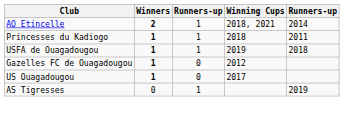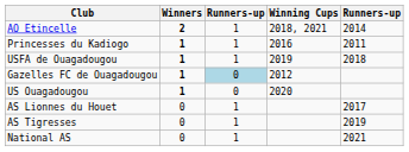 <table class="wikitable">
 <tr>
 <th>Club</th>
 <th>Winners</th>
 <th>Runners-up</th>
 <th>Winning Cups</th>
 <th>Runners-up</th>
 </tr>
 <tr>
 <td><a href='#'>AO Etincelle</a></td>
 <td align=center><strong>2</strong></td>
 <td align=center>1</td>
 <td>2018, 2021</td>
 <td>2014</td>
 </tr>
 <tr>
 <td>Princesses du Kadiogo</td>
 <td align=center><strong>1</strong></td>
 <td align=center>1</td>
-<td>2018</td>
+<td>2016</td>
 <td>2011</td>
 </tr>
 <tr>
 <td>USFA de Ouagadougou</td>
 <td align=center><strong>1</strong></td>
 <td align=center>1</td>
 <td>2019</td>
 <td>2018</td>
 </tr>
 <tr>
 <td>Gazelles FC de Ouagadougou</td>
 <td align=center><strong>1</strong></td>
-<td align=center>0</td>
+<td align=center style="background: lightblue;">0</td>
 <td>2012</td>
 <td></td>
 </tr>
 <tr>
 <td>US Ouagadougou</td>
 <td align=center><strong>1</strong></td>
 <td align=center>0</td>
+<td>2020</td>
+<td></td>
+</tr>
+<tr>
+<td>AS Lionnes du Houet</td>
+<td align=center>0</td>
+<td align=center>1</td>
+<td></td>
 <td>2017</td>
-<td></td>
 </tr>
 <tr>
 <td>AS Tigresses</td>
 <td align=center>0</td>
 <td align=center>1</td>
 <td></td>
 <td>2019</td>
 </tr>
+<tr>
+<td>National AS</td>
+<td align=center>0</td>
+<td align=center>1</td>
+<td></td>
+<td>2021</td>
+</tr>
 </table>
